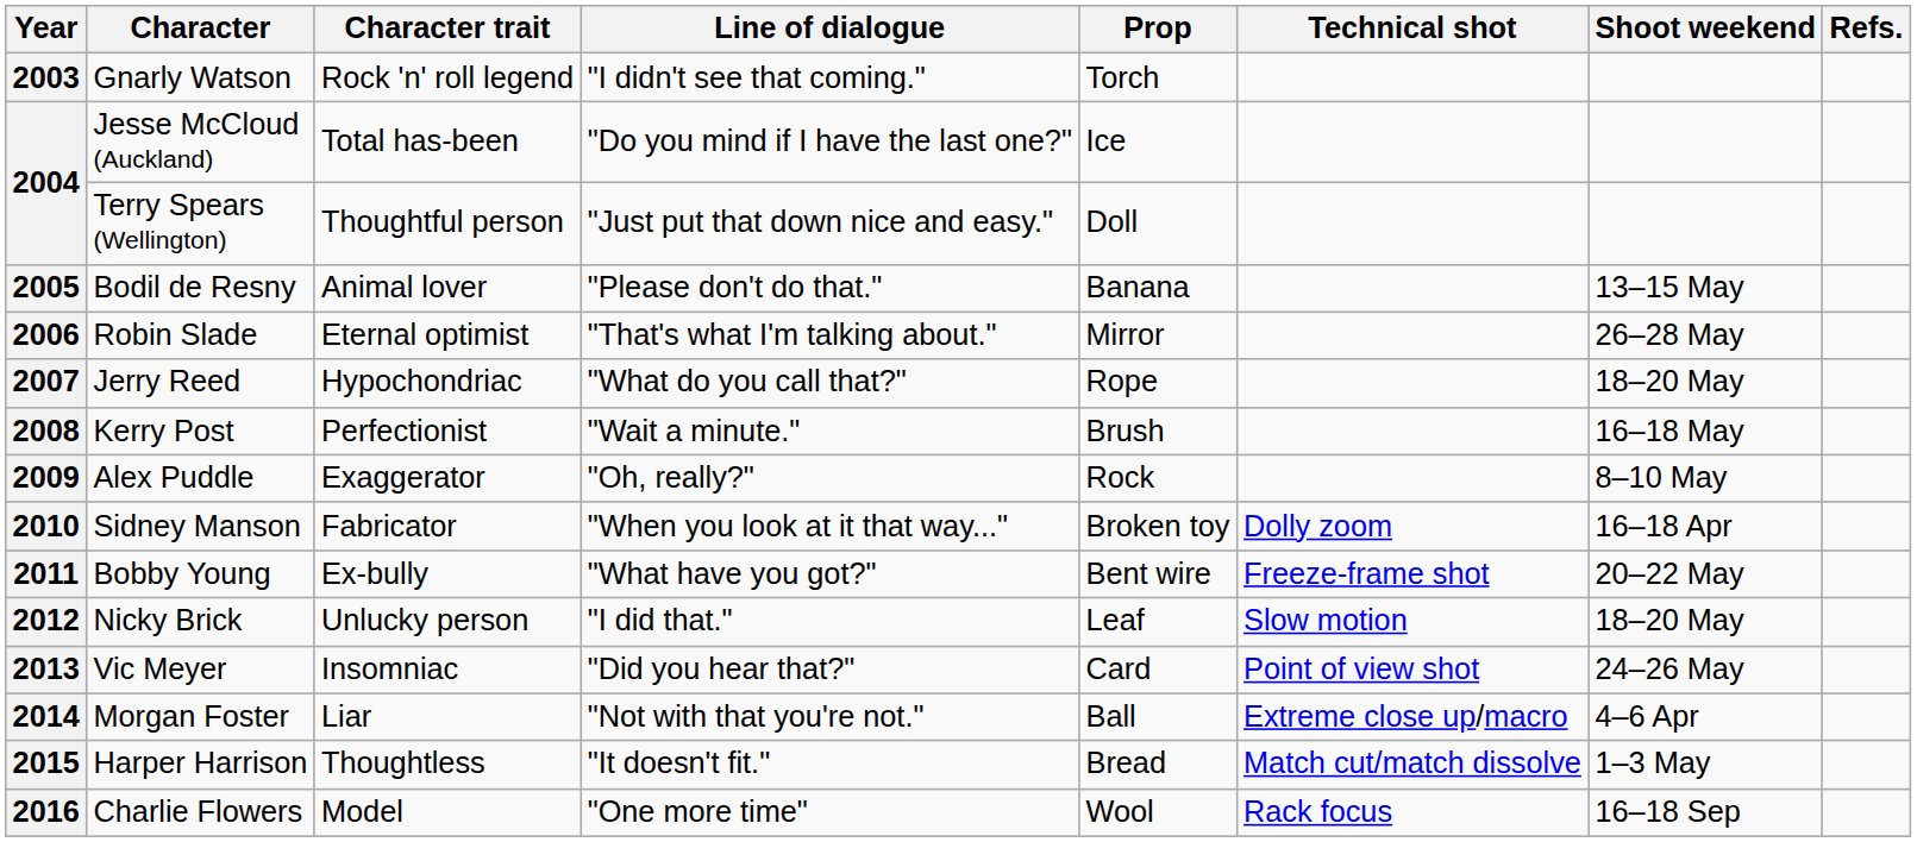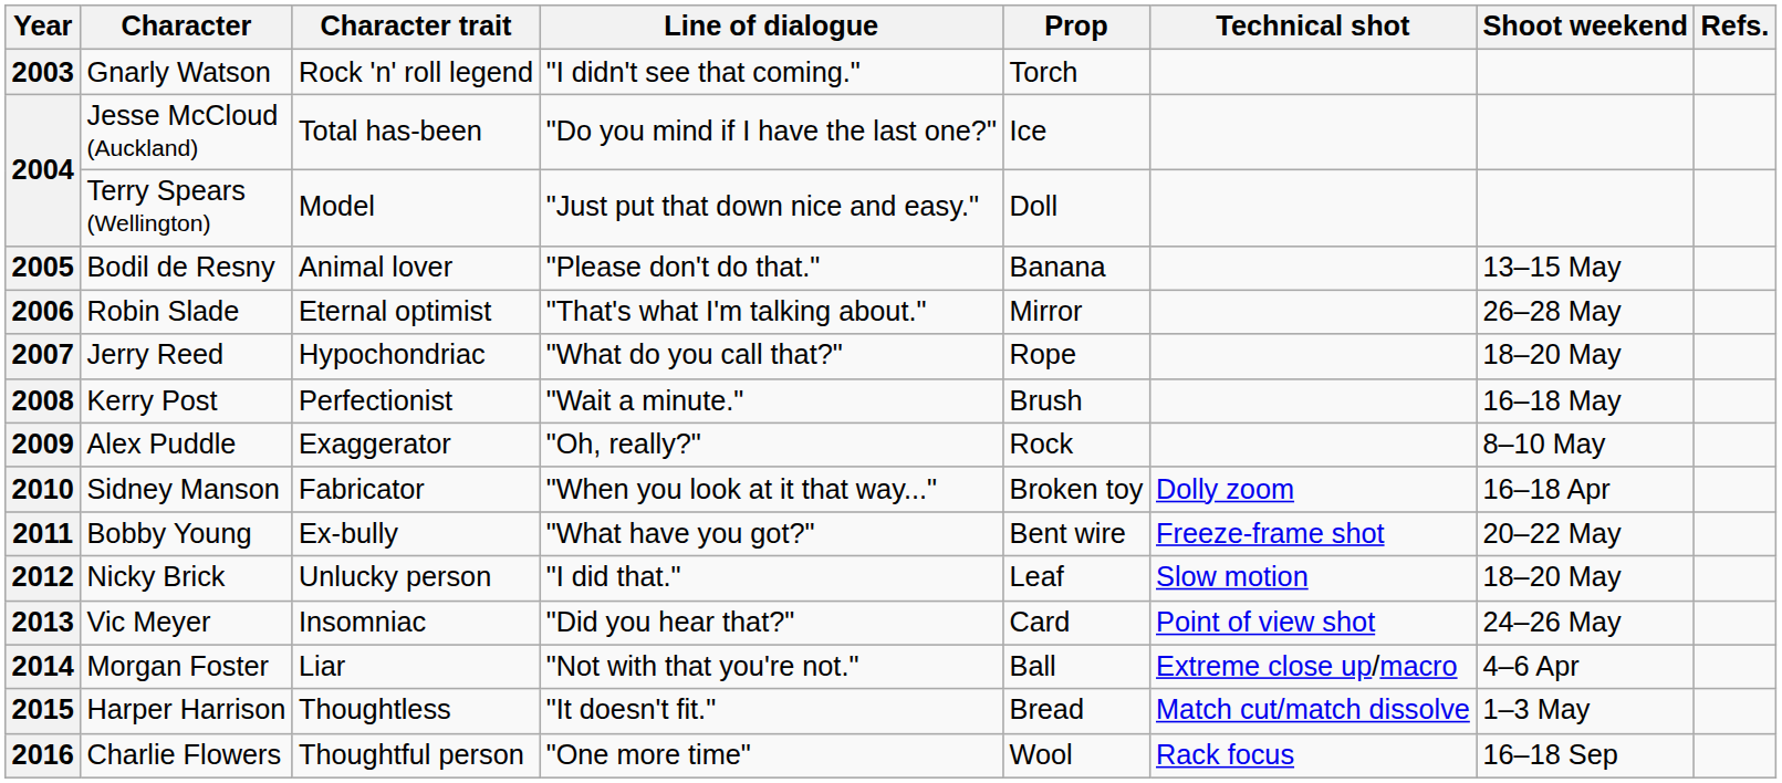 <table class="wikitable">
 <tr>
 <th>Year</th>
 <th>Character</th>
 <th>Character trait</th>
 <th>Line of dialogue</th>
 <th>Prop</th>
 <th>Technical shot</th>
 <th>Shoot weekend</th>
 <th>Refs.</th>
 </tr>
 <tr>
 <th>2003</th>
 <td>Gnarly Watson</td>
 <td>Rock 'n' roll legend</td>
 <td>"I didn't see that coming."</td>
 <td>Torch</td>
 <td></td>
 <td></td>
 <td></td>
 </tr>
 <tr>
 <th rowspan="2">2004</th>
 <td>Jesse McCloud<br><small>(Auckland)</small></td>
 <td>Total has-been</td>
 <td>"Do you mind if I have the last one?"</td>
 <td>Ice</td>
 <td></td>
 <td></td>
 <td></td>
 </tr>
 <tr>
 <td>Terry Spears<br><small>(Wellington)</small></td>
-<td>Thoughtful person</td>
+<td>Model</td>
 <td>"Just put that down nice and easy."</td>
 <td>Doll</td>
 <td></td>
 <td></td>
 <td></td>
 </tr>
 <tr>
 <th>2005</th>
 <td>Bodil de Resny</td>
 <td>Animal lover</td>
 <td>"Please don't do that."</td>
 <td>Banana </td>
 <td></td>
 <td>13–15 May</td>
 <td></td>
 </tr>
 <tr>
 <th>2006</th>
 <td>Robin Slade</td>
 <td>Eternal optimist</td>
 <td>"That's what I'm talking about."</td>
 <td>Mirror</td>
 <td></td>
 <td>26–28 May</td>
 <td></td>
 </tr>
 <tr>
 <th>2007</th>
 <td>Jerry Reed</td>
 <td>Hypochondriac</td>
 <td>"What do you call that?"</td>
 <td>Rope</td>
 <td></td>
 <td>18–20 May</td>
 <td></td>
 </tr>
 <tr>
 <th>2008</th>
 <td>Kerry Post</td>
 <td>Perfectionist</td>
 <td>"Wait a minute."</td>
 <td>Brush</td>
 <td></td>
 <td>16–18 May</td>
 <td></td>
 </tr>
 <tr>
 <th>2009</th>
 <td>Alex Puddle</td>
 <td>Exaggerator</td>
 <td>"Oh, really?"</td>
 <td>Rock</td>
 <td></td>
 <td>8–10 May</td>
 <td></td>
 </tr>
 <tr>
 <th>2010</th>
 <td>Sidney Manson</td>
 <td>Fabricator</td>
 <td>"When you look at it that way..."</td>
 <td>Broken toy</td>
 <td><a href='#'>Dolly zoom</a></td>
 <td>16–18 Apr</td>
 <td></td>
 </tr>
 <tr>
 <th>2011</th>
 <td>Bobby Young</td>
 <td>Ex-bully</td>
 <td>"What have you got?"</td>
 <td>Bent wire</td>
 <td><a href='#'>Freeze-frame shot</a></td>
 <td>20–22 May</td>
 <td></td>
 </tr>
 <tr>
 <th>2012</th>
 <td>Nicky Brick</td>
 <td>Unlucky person</td>
 <td>"I did that."</td>
 <td>Leaf</td>
 <td><a href='#'>Slow motion</a></td>
 <td>18–20 May</td>
 <td></td>
 </tr>
 <tr>
 <th>2013</th>
 <td>Vic Meyer</td>
 <td>Insomniac</td>
 <td>"Did you hear that?"</td>
 <td>Card</td>
 <td><a href='#'>Point of view shot</a></td>
 <td>24–26 May</td>
 <td></td>
 </tr>
 <tr>
 <th>2014</th>
 <td>Morgan Foster</td>
 <td>Liar</td>
 <td>"Not with that you're not."</td>
 <td>Ball</td>
 <td><a href='#'>Extreme close up</a>/<a href='#'>macro</a></td>
 <td>4–6 Apr</td>
 <td></td>
 </tr>
 <tr>
 <th>2015</th>
 <td>Harper Harrison</td>
 <td>Thoughtless</td>
 <td>"It doesn't fit."</td>
 <td>Bread</td>
 <td><a href='#'>Match cut/match dissolve</a></td>
 <td>1–3 May</td>
 <td></td>
 </tr>
 <tr>
 <th>2016</th>
 <td>Charlie Flowers</td>
-<td>Model</td>
+<td>Thoughtful person</td>
 <td>"One more time"</td>
 <td>Wool</td>
 <td><a href='#'>Rack focus</a></td>
 <td>16–18 Sep</td>
 <td></td>
 </tr>
 </table>
